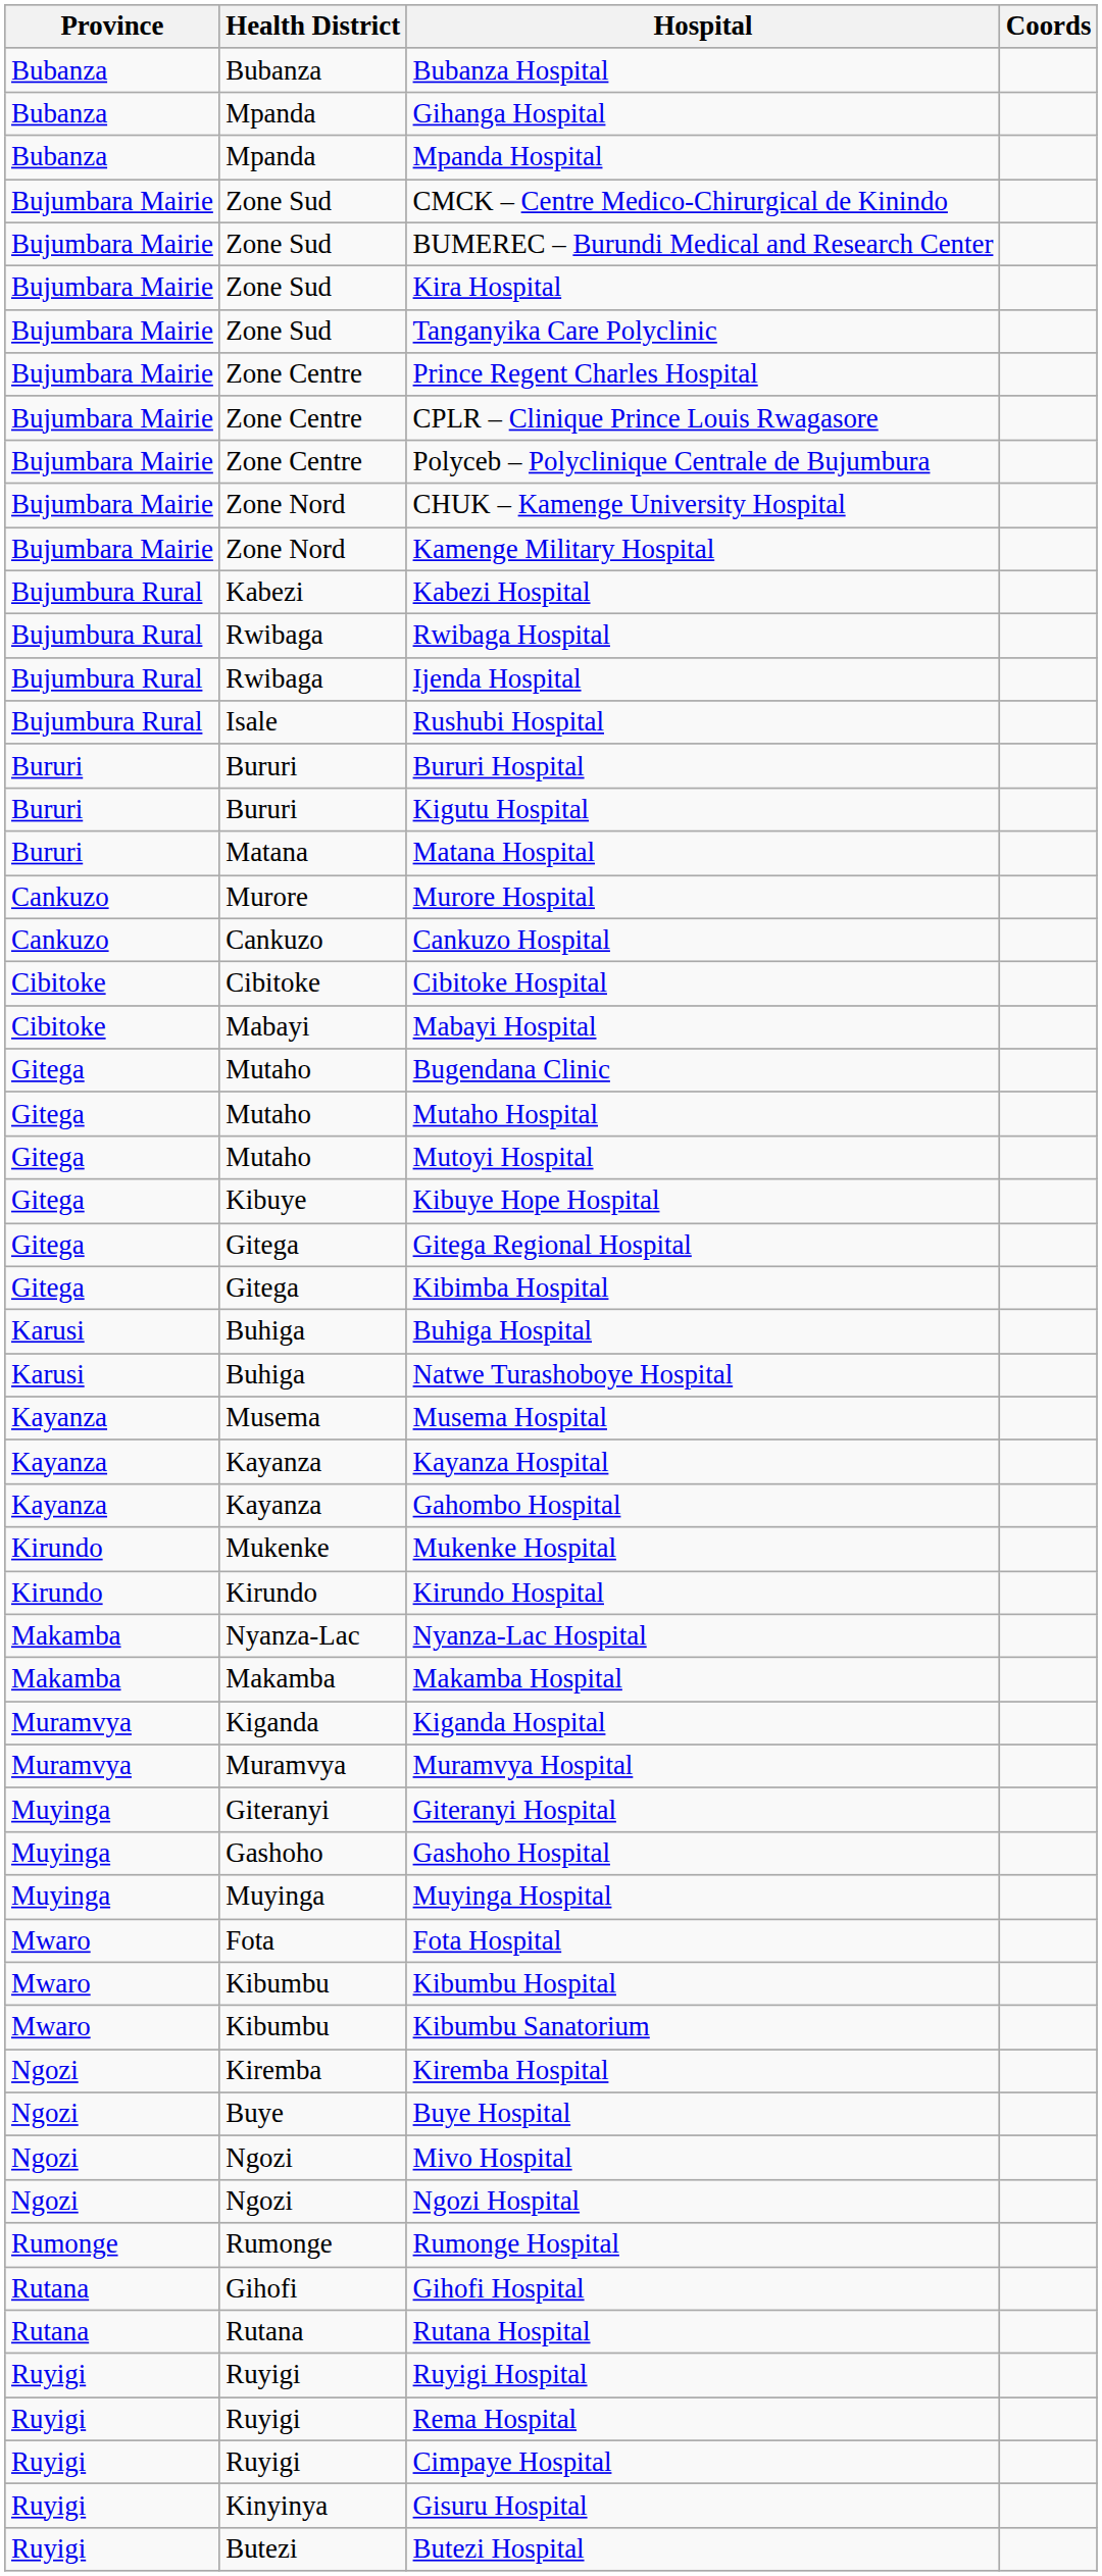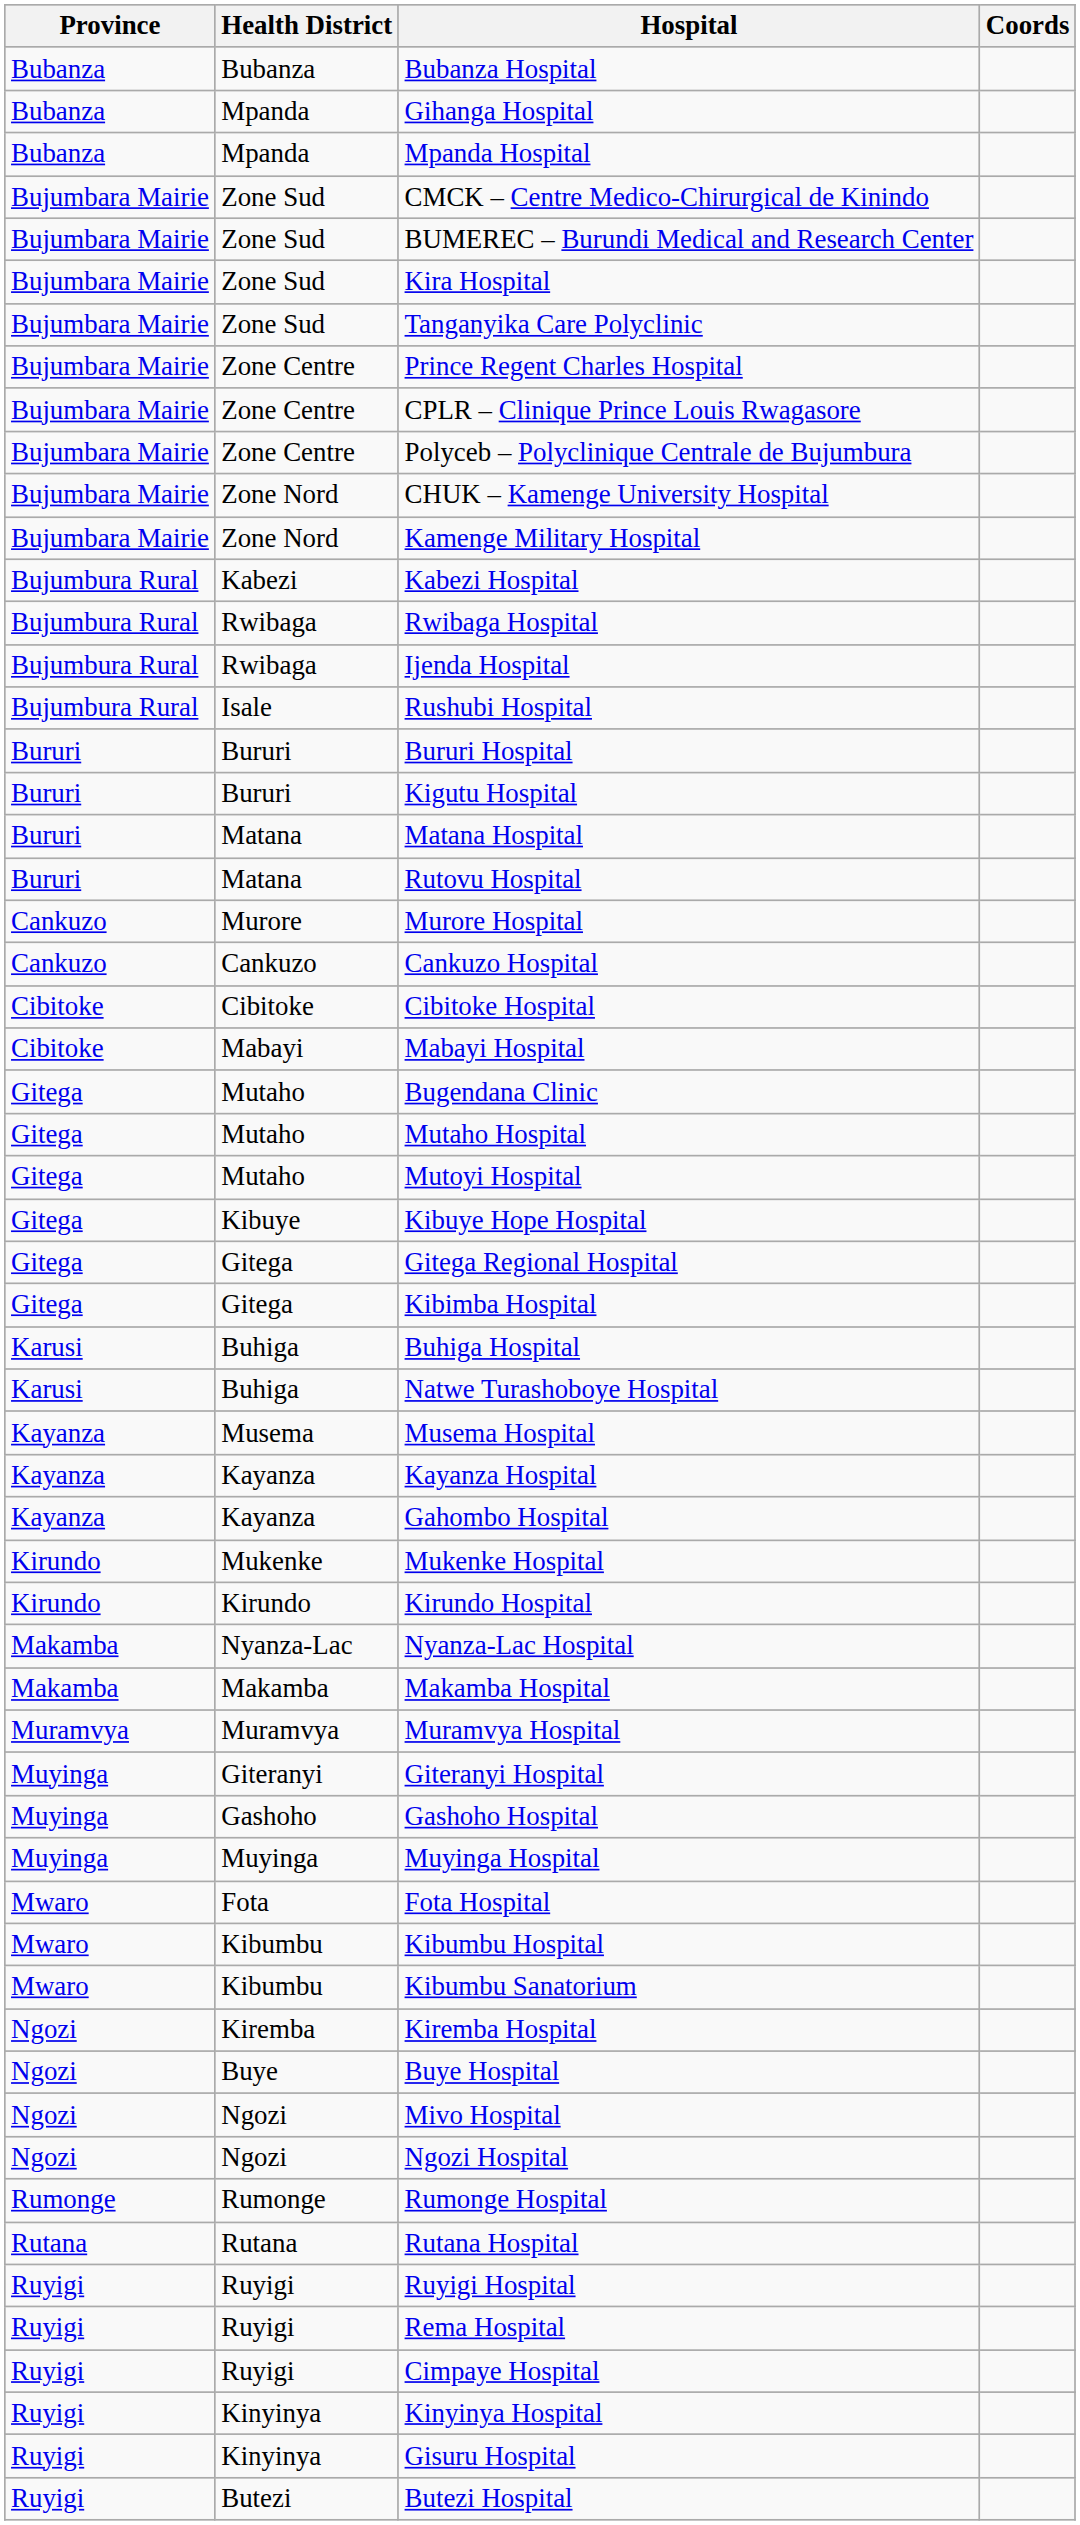 <table class="wikitable sortable">
 <tr>
 <th>Province</th>
 <th>Health District</th>
 <th>Hospital</th>
 <th>Coords</th>
 </tr>
 <tr>
 <td><a href='#'>Bubanza</a></td>
 <td>Bubanza</td>
 <td><a href='#'>Bubanza Hospital</a></td>
 <td></td>
 </tr>
 <tr>
 <td><a href='#'>Bubanza</a></td>
 <td>Mpanda</td>
 <td><a href='#'>Gihanga Hospital</a></td>
 <td></td>
 </tr>
 <tr>
 <td><a href='#'>Bubanza</a></td>
 <td>Mpanda</td>
 <td><a href='#'>Mpanda Hospital</a></td>
 <td></td>
 </tr>
 <tr>
 <td><a href='#'>Bujumbara Mairie</a></td>
 <td>Zone Sud</td>
 <td>CMCK – <a href='#'>Centre Medico-Chirurgical de Kinindo</a></td>
 <td></td>
 </tr>
 <tr>
 <td><a href='#'>Bujumbara Mairie</a></td>
 <td>Zone Sud</td>
 <td>BUMEREC – <a href='#'>Burundi Medical and Research Center</a></td>
 <td></td>
 </tr>
 <tr>
 <td><a href='#'>Bujumbara Mairie</a></td>
 <td>Zone Sud</td>
 <td><a href='#'>Kira Hospital</a></td>
 <td></td>
 </tr>
 <tr>
 <td><a href='#'>Bujumbara Mairie</a></td>
 <td>Zone Sud</td>
 <td><a href='#'>Tanganyika Care Polyclinic</a></td>
 <td></td>
 </tr>
 <tr>
 <td><a href='#'>Bujumbara Mairie</a></td>
 <td>Zone Centre</td>
 <td><a href='#'>Prince Regent Charles Hospital</a></td>
 <td></td>
 </tr>
 <tr>
 <td><a href='#'>Bujumbara Mairie</a></td>
 <td>Zone Centre</td>
 <td>CPLR – <a href='#'>Clinique Prince Louis Rwagasore</a></td>
 <td></td>
 </tr>
 <tr>
 <td><a href='#'>Bujumbara Mairie</a></td>
 <td>Zone Centre</td>
 <td>Polyceb – <a href='#'>Polyclinique Centrale de Bujumbura</a></td>
 <td></td>
 </tr>
 <tr>
 <td><a href='#'>Bujumbara Mairie</a></td>
 <td>Zone Nord</td>
 <td>CHUK – <a href='#'>Kamenge University Hospital</a></td>
 <td></td>
 </tr>
 <tr>
 <td><a href='#'>Bujumbara Mairie</a></td>
 <td>Zone Nord</td>
 <td><a href='#'>Kamenge Military Hospital</a></td>
 <td></td>
 </tr>
 <tr>
 <td><a href='#'>Bujumbura Rural</a></td>
 <td>Kabezi</td>
 <td><a href='#'>Kabezi Hospital</a></td>
 <td></td>
 </tr>
 <tr>
 <td><a href='#'>Bujumbura Rural</a></td>
 <td>Rwibaga</td>
 <td><a href='#'>Rwibaga Hospital</a></td>
 <td></td>
 </tr>
 <tr>
 <td><a href='#'>Bujumbura Rural</a></td>
 <td>Rwibaga</td>
 <td><a href='#'>Ijenda Hospital</a></td>
 <td></td>
 </tr>
 <tr>
 <td><a href='#'>Bujumbura Rural</a></td>
 <td>Isale</td>
 <td><a href='#'>Rushubi Hospital</a></td>
 <td></td>
 </tr>
 <tr>
 <td><a href='#'>Bururi</a></td>
 <td>Bururi</td>
 <td><a href='#'>Bururi Hospital</a></td>
 <td></td>
 </tr>
 <tr>
 <td><a href='#'>Bururi</a></td>
 <td>Bururi</td>
 <td><a href='#'>Kigutu Hospital</a></td>
 <td></td>
 </tr>
 <tr>
 <td><a href='#'>Bururi</a></td>
 <td>Matana</td>
 <td><a href='#'>Matana Hospital</a></td>
 <td></td>
 </tr>
 <tr>
+<td><a href='#'>Bururi</a></td>
+<td>Matana</td>
+<td><a href='#'>Rutovu Hospital</a></td>
+<td></td>
+</tr>
+<tr>
 <td><a href='#'>Cankuzo</a></td>
 <td>Murore</td>
 <td><a href='#'>Murore Hospital</a></td>
 <td></td>
 </tr>
 <tr>
 <td><a href='#'>Cankuzo</a></td>
 <td>Cankuzo</td>
 <td><a href='#'>Cankuzo Hospital</a></td>
 <td></td>
 </tr>
 <tr>
 <td><a href='#'>Cibitoke</a></td>
 <td>Cibitoke</td>
 <td><a href='#'>Cibitoke Hospital</a></td>
 <td></td>
 </tr>
 <tr>
 <td><a href='#'>Cibitoke</a></td>
 <td>Mabayi</td>
 <td><a href='#'>Mabayi Hospital</a></td>
 <td></td>
 </tr>
 <tr>
 <td><a href='#'>Gitega</a></td>
 <td>Mutaho</td>
 <td><a href='#'>Bugendana Clinic</a></td>
 <td></td>
 </tr>
 <tr>
 <td><a href='#'>Gitega</a></td>
 <td>Mutaho</td>
 <td><a href='#'>Mutaho Hospital</a></td>
 <td></td>
 </tr>
 <tr>
 <td><a href='#'>Gitega</a></td>
 <td>Mutaho</td>
 <td><a href='#'>Mutoyi Hospital</a></td>
 <td></td>
 </tr>
 <tr>
 <td><a href='#'>Gitega</a></td>
 <td>Kibuye</td>
 <td><a href='#'>Kibuye Hope Hospital</a></td>
 <td></td>
 </tr>
 <tr>
 <td><a href='#'>Gitega</a></td>
 <td>Gitega</td>
 <td><a href='#'>Gitega Regional Hospital</a> </td>
 <td></td>
 </tr>
 <tr>
 <td><a href='#'>Gitega</a></td>
 <td>Gitega</td>
 <td><a href='#'>Kibimba Hospital</a></td>
 <td></td>
 </tr>
 <tr>
 <td><a href='#'>Karusi</a></td>
 <td>Buhiga</td>
 <td><a href='#'>Buhiga Hospital</a></td>
 <td></td>
 </tr>
 <tr>
 <td><a href='#'>Karusi</a></td>
 <td>Buhiga</td>
 <td><a href='#'>Natwe Turashoboye Hospital</a></td>
 <td></td>
 </tr>
 <tr>
 <td><a href='#'>Kayanza</a></td>
 <td>Musema</td>
 <td><a href='#'>Musema Hospital</a></td>
 <td></td>
 </tr>
 <tr>
 <td><a href='#'>Kayanza</a></td>
 <td>Kayanza</td>
 <td><a href='#'>Kayanza Hospital</a></td>
 <td></td>
 </tr>
 <tr>
 <td><a href='#'>Kayanza</a></td>
 <td>Kayanza</td>
 <td><a href='#'>Gahombo Hospital</a></td>
 <td></td>
 </tr>
 <tr>
 <td><a href='#'>Kirundo</a></td>
 <td>Mukenke</td>
 <td><a href='#'>Mukenke Hospital</a></td>
 <td></td>
 </tr>
 <tr>
 <td><a href='#'>Kirundo</a></td>
 <td>Kirundo</td>
 <td><a href='#'>Kirundo Hospital</a></td>
 <td></td>
 </tr>
 <tr>
 <td><a href='#'>Makamba</a></td>
 <td>Nyanza-Lac</td>
 <td><a href='#'>Nyanza-Lac Hospital</a></td>
 <td></td>
 </tr>
 <tr>
 <td><a href='#'>Makamba</a></td>
 <td>Makamba</td>
 <td><a href='#'>Makamba Hospital</a></td>
 <td></td>
 </tr>
 <tr>
 <td><a href='#'>Muramvya</a></td>
-<td>Kiganda</td>
-<td><a href='#'>Kiganda Hospital</a></td>
-<td></td>
-</tr>
-<tr>
-<td><a href='#'>Muramvya</a></td>
 <td>Muramvya</td>
 <td><a href='#'>Muramvya Hospital</a></td>
 <td></td>
 </tr>
 <tr>
 <td><a href='#'>Muyinga</a></td>
 <td>Giteranyi</td>
 <td><a href='#'>Giteranyi Hospital</a></td>
 <td></td>
 </tr>
 <tr>
 <td><a href='#'>Muyinga</a></td>
 <td>Gashoho</td>
 <td><a href='#'>Gashoho Hospital</a></td>
 <td></td>
 </tr>
 <tr>
 <td><a href='#'>Muyinga</a></td>
 <td>Muyinga</td>
 <td><a href='#'>Muyinga Hospital</a></td>
 <td></td>
 </tr>
 <tr>
 <td><a href='#'>Mwaro</a></td>
 <td>Fota</td>
 <td><a href='#'>Fota Hospital</a></td>
 <td></td>
 </tr>
 <tr>
 <td><a href='#'>Mwaro</a></td>
 <td>Kibumbu</td>
 <td><a href='#'>Kibumbu Hospital</a></td>
 <td></td>
 </tr>
 <tr>
 <td><a href='#'>Mwaro</a></td>
 <td>Kibumbu</td>
 <td><a href='#'>Kibumbu Sanatorium</a></td>
 <td></td>
 </tr>
 <tr>
 <td><a href='#'>Ngozi</a></td>
 <td>Kiremba</td>
 <td><a href='#'>Kiremba Hospital</a></td>
 <td></td>
 </tr>
 <tr>
 <td><a href='#'>Ngozi</a></td>
 <td>Buye</td>
 <td><a href='#'>Buye Hospital</a></td>
 <td></td>
 </tr>
 <tr>
 <td><a href='#'>Ngozi</a></td>
 <td>Ngozi</td>
 <td><a href='#'>Mivo Hospital</a></td>
 <td></td>
 </tr>
 <tr>
 <td><a href='#'>Ngozi</a></td>
 <td>Ngozi</td>
 <td><a href='#'>Ngozi Hospital</a></td>
 <td></td>
 </tr>
 <tr>
 <td><a href='#'>Rumonge</a></td>
 <td>Rumonge</td>
 <td><a href='#'>Rumonge Hospital</a></td>
 <td></td>
 </tr>
 <tr>
 <td><a href='#'>Rutana</a></td>
-<td>Gihofi</td>
-<td><a href='#'>Gihofi Hospital</a></td>
-<td></td>
-</tr>
-<tr>
-<td><a href='#'>Rutana</a></td>
 <td>Rutana</td>
 <td><a href='#'>Rutana Hospital</a></td>
 <td></td>
 </tr>
 <tr>
 <td><a href='#'>Ruyigi</a></td>
 <td>Ruyigi</td>
 <td><a href='#'>Ruyigi Hospital</a></td>
 <td></td>
 </tr>
 <tr>
 <td><a href='#'>Ruyigi</a></td>
 <td>Ruyigi</td>
 <td><a href='#'>Rema Hospital</a></td>
 <td></td>
 </tr>
 <tr>
 <td><a href='#'>Ruyigi</a></td>
 <td>Ruyigi</td>
 <td><a href='#'>Cimpaye Hospital</a> </td>
 <td></td>
 </tr>
 <tr>
 <td><a href='#'>Ruyigi</a></td>
 <td>Kinyinya</td>
+<td><a href='#'>Kinyinya Hospital</a></td>
+<td></td>
+</tr>
+<tr>
+<td><a href='#'>Ruyigi</a></td>
+<td>Kinyinya</td>
 <td><a href='#'>Gisuru Hospital</a></td>
 <td></td>
 </tr>
 <tr>
 <td><a href='#'>Ruyigi</a></td>
 <td>Butezi</td>
 <td><a href='#'>Butezi Hospital</a></td>
 <td></td>
 </tr>
 </table>
